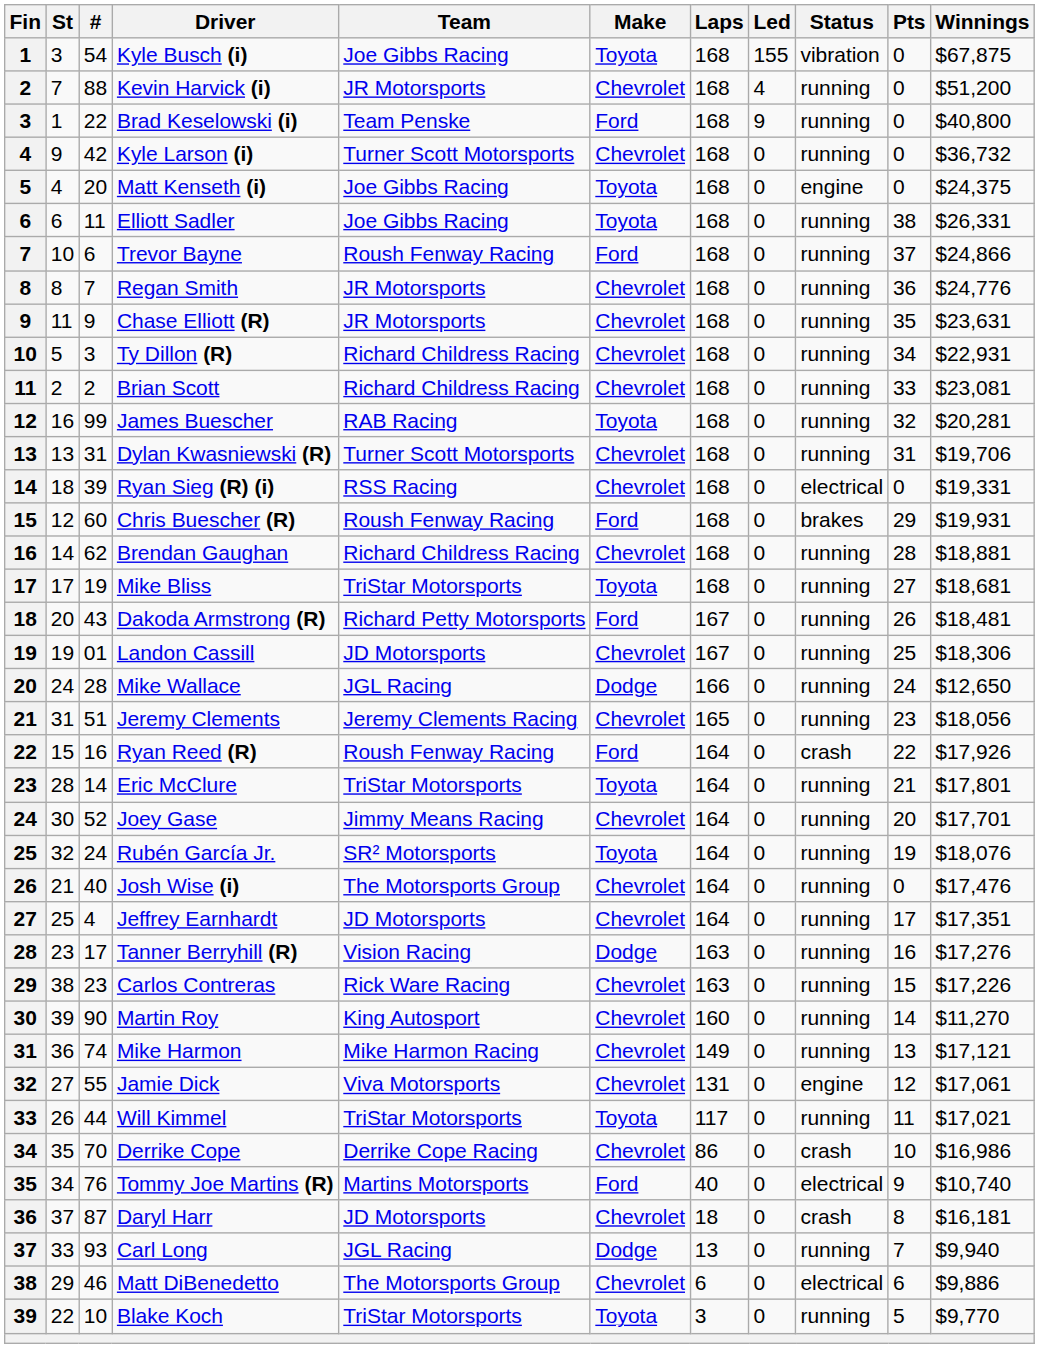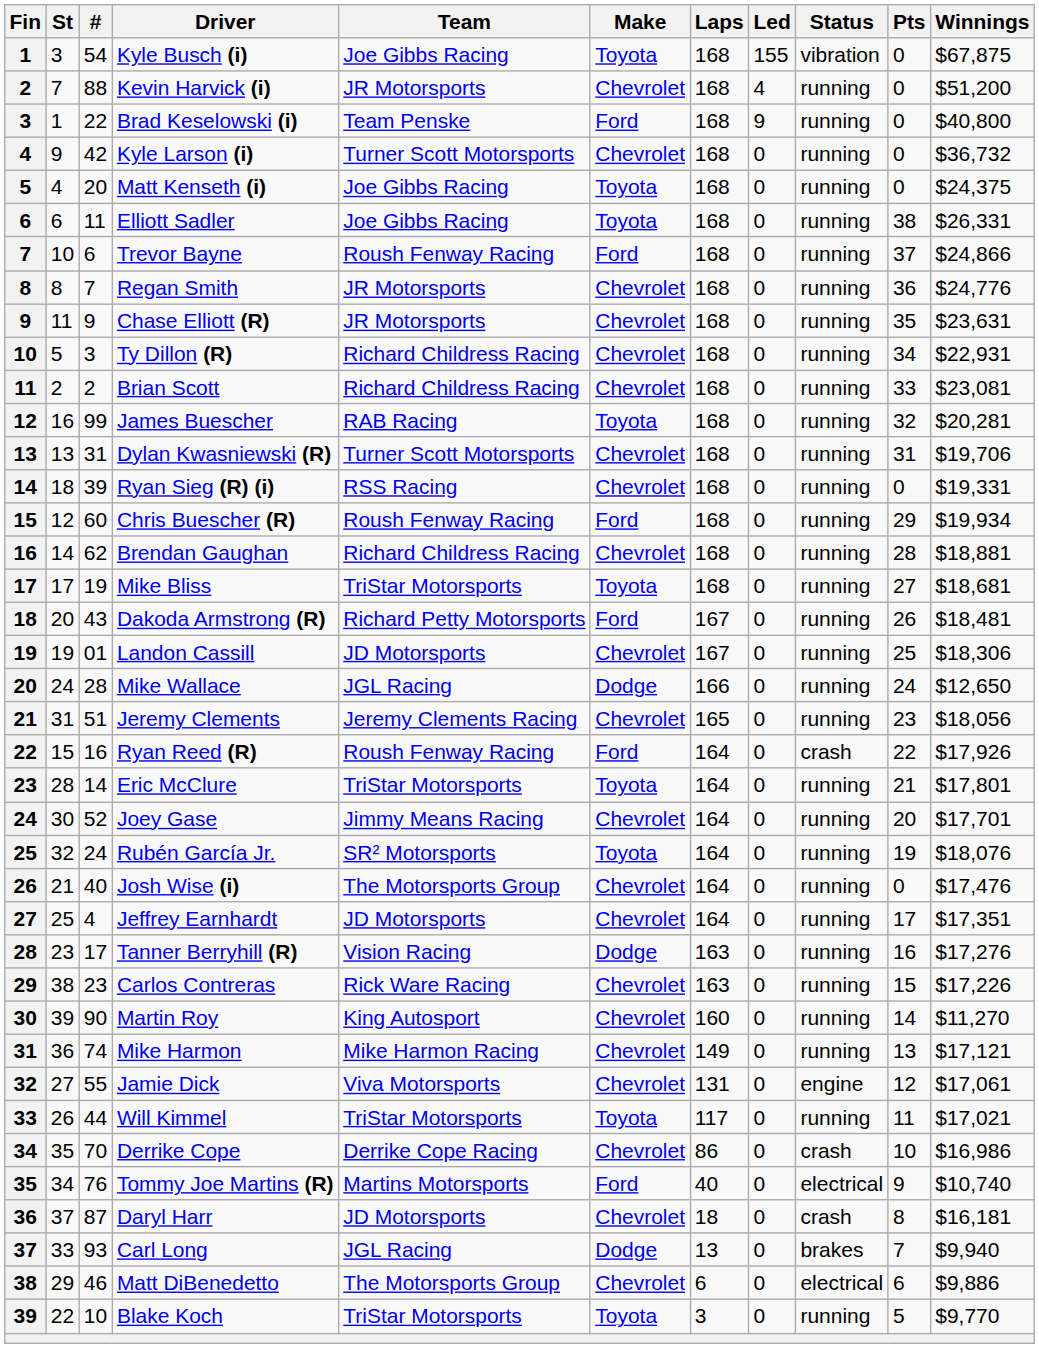 <table class="wikitable" style="font-size:95%">
 <tr>
 <th>Fin</th>
 <th>St</th>
 <th>#</th>
 <th>Driver</th>
 <th>Team</th>
 <th>Make</th>
 <th>Laps</th>
 <th>Led</th>
 <th>Status</th>
 <th>Pts</th>
 <th>Winnings</th>
 </tr>
 <tr>
 <th>1</th>
 <td>3</td>
 <td>54</td>
 <td><a href='#'>Kyle Busch</a> <strong>(i)</strong></td>
 <td><a href='#'>Joe Gibbs Racing</a></td>
 <td><a href='#'>Toyota</a></td>
 <td>168</td>
 <td>155</td>
 <td>vibration</td>
 <td>0</td>
 <td>$67,875</td>
 </tr>
 <tr>
 <th>2</th>
 <td>7</td>
 <td>88</td>
 <td><a href='#'>Kevin Harvick</a> <strong>(i)</strong></td>
 <td><a href='#'>JR Motorsports</a></td>
 <td><a href='#'>Chevrolet</a></td>
 <td>168</td>
 <td>4</td>
 <td>running</td>
 <td>0</td>
 <td>$51,200</td>
 </tr>
 <tr>
 <th>3</th>
 <td>1</td>
 <td>22</td>
 <td><a href='#'>Brad Keselowski</a> <strong>(i)</strong></td>
 <td><a href='#'>Team Penske</a></td>
 <td><a href='#'>Ford</a></td>
 <td>168</td>
 <td>9</td>
 <td>running</td>
 <td>0</td>
 <td>$40,800</td>
 </tr>
 <tr>
 <th>4</th>
 <td>9</td>
 <td>42</td>
 <td><a href='#'>Kyle Larson</a> <strong>(i)</strong></td>
 <td><a href='#'>Turner Scott Motorsports</a></td>
 <td><a href='#'>Chevrolet</a></td>
 <td>168</td>
 <td>0</td>
 <td>running</td>
 <td>0</td>
 <td>$36,732</td>
 </tr>
 <tr>
 <th>5</th>
 <td>4</td>
 <td>20</td>
 <td><a href='#'>Matt Kenseth</a> <strong>(i)</strong></td>
 <td><a href='#'>Joe Gibbs Racing</a></td>
 <td><a href='#'>Toyota</a></td>
 <td>168</td>
 <td>0</td>
-<td>engine</td>
+<td>running</td>
 <td>0</td>
 <td>$24,375</td>
 </tr>
 <tr>
 <th>6</th>
 <td>6</td>
 <td>11</td>
 <td><a href='#'>Elliott Sadler</a></td>
 <td><a href='#'>Joe Gibbs Racing</a></td>
 <td><a href='#'>Toyota</a></td>
 <td>168</td>
 <td>0</td>
 <td>running</td>
 <td>38</td>
 <td>$26,331</td>
 </tr>
 <tr>
 <th>7</th>
 <td>10</td>
 <td>6</td>
 <td><a href='#'>Trevor Bayne</a></td>
 <td><a href='#'>Roush Fenway Racing</a></td>
 <td><a href='#'>Ford</a></td>
 <td>168</td>
 <td>0</td>
 <td>running</td>
 <td>37</td>
 <td>$24,866</td>
 </tr>
 <tr>
 <th>8</th>
 <td>8</td>
 <td>7</td>
 <td><a href='#'>Regan Smith</a></td>
 <td><a href='#'>JR Motorsports</a></td>
 <td><a href='#'>Chevrolet</a></td>
 <td>168</td>
 <td>0</td>
 <td>running</td>
 <td>36</td>
 <td>$24,776</td>
 </tr>
 <tr>
 <th>9</th>
 <td>11</td>
 <td>9</td>
 <td><a href='#'>Chase Elliott</a> <strong>(R)</strong></td>
 <td><a href='#'>JR Motorsports</a></td>
 <td><a href='#'>Chevrolet</a></td>
 <td>168</td>
 <td>0</td>
 <td>running</td>
 <td>35</td>
 <td>$23,631</td>
 </tr>
 <tr>
 <th>10</th>
 <td>5</td>
 <td>3</td>
 <td><a href='#'>Ty Dillon</a> <strong>(R)</strong></td>
 <td><a href='#'>Richard Childress Racing</a></td>
 <td><a href='#'>Chevrolet</a></td>
 <td>168</td>
 <td>0</td>
 <td>running</td>
 <td>34</td>
 <td>$22,931</td>
 </tr>
 <tr>
 <th>11</th>
 <td>2</td>
 <td>2</td>
 <td><a href='#'>Brian Scott</a></td>
 <td><a href='#'>Richard Childress Racing</a></td>
 <td><a href='#'>Chevrolet</a></td>
 <td>168</td>
 <td>0</td>
 <td>running</td>
 <td>33</td>
 <td>$23,081</td>
 </tr>
 <tr>
 <th>12</th>
 <td>16</td>
 <td>99</td>
 <td><a href='#'>James Buescher</a></td>
 <td><a href='#'>RAB Racing</a></td>
 <td><a href='#'>Toyota</a></td>
 <td>168</td>
 <td>0</td>
 <td>running</td>
 <td>32</td>
 <td>$20,281</td>
 </tr>
 <tr>
 <th>13</th>
 <td>13</td>
 <td>31</td>
 <td><a href='#'>Dylan Kwasniewski</a> <strong>(R)</strong></td>
 <td><a href='#'>Turner Scott Motorsports</a></td>
 <td><a href='#'>Chevrolet</a></td>
 <td>168</td>
 <td>0</td>
 <td>running</td>
 <td>31</td>
 <td>$19,706</td>
 </tr>
 <tr>
 <th>14</th>
 <td>18</td>
 <td>39</td>
 <td><a href='#'>Ryan Sieg</a> <strong>(R)</strong> <strong>(i)</strong></td>
 <td><a href='#'>RSS Racing</a></td>
 <td><a href='#'>Chevrolet</a></td>
 <td>168</td>
 <td>0</td>
-<td>electrical</td>
+<td>running</td>
 <td>0</td>
 <td>$19,331</td>
 </tr>
 <tr>
 <th>15</th>
 <td>12</td>
 <td>60</td>
 <td><a href='#'>Chris Buescher</a> <strong>(R)</strong></td>
 <td><a href='#'>Roush Fenway Racing</a></td>
 <td><a href='#'>Ford</a></td>
 <td>168</td>
 <td>0</td>
-<td>brakes</td>
+<td>running</td>
 <td>29</td>
-<td>$19,931</td>
+<td>$19,934</td>
 </tr>
 <tr>
 <th>16</th>
 <td>14</td>
 <td>62</td>
 <td><a href='#'>Brendan Gaughan</a></td>
 <td><a href='#'>Richard Childress Racing</a></td>
 <td><a href='#'>Chevrolet</a></td>
 <td>168</td>
 <td>0</td>
 <td>running</td>
 <td>28</td>
 <td>$18,881</td>
 </tr>
 <tr>
 <th>17</th>
 <td>17</td>
 <td>19</td>
 <td><a href='#'>Mike Bliss</a></td>
 <td><a href='#'>TriStar Motorsports</a></td>
 <td><a href='#'>Toyota</a></td>
 <td>168</td>
 <td>0</td>
 <td>running</td>
 <td>27</td>
 <td>$18,681</td>
 </tr>
 <tr>
 <th>18</th>
 <td>20</td>
 <td>43</td>
 <td><a href='#'>Dakoda Armstrong</a> <strong>(R)</strong></td>
 <td><a href='#'>Richard Petty Motorsports</a></td>
 <td><a href='#'>Ford</a></td>
 <td>167</td>
 <td>0</td>
 <td>running</td>
 <td>26</td>
 <td>$18,481</td>
 </tr>
 <tr>
 <th>19</th>
 <td>19</td>
 <td>01</td>
 <td><a href='#'>Landon Cassill</a></td>
 <td><a href='#'>JD Motorsports</a></td>
 <td><a href='#'>Chevrolet</a></td>
 <td>167</td>
 <td>0</td>
 <td>running</td>
 <td>25</td>
 <td>$18,306</td>
 </tr>
 <tr>
 <th>20</th>
 <td>24</td>
 <td>28</td>
 <td><a href='#'>Mike Wallace</a></td>
 <td><a href='#'>JGL Racing</a></td>
 <td><a href='#'>Dodge</a></td>
 <td>166</td>
 <td>0</td>
 <td>running</td>
 <td>24</td>
 <td>$12,650</td>
 </tr>
 <tr>
 <th>21</th>
 <td>31</td>
 <td>51</td>
 <td><a href='#'>Jeremy Clements</a></td>
 <td><a href='#'>Jeremy Clements Racing</a></td>
 <td><a href='#'>Chevrolet</a></td>
 <td>165</td>
 <td>0</td>
 <td>running</td>
 <td>23</td>
 <td>$18,056</td>
 </tr>
 <tr>
 <th>22</th>
 <td>15</td>
 <td>16</td>
 <td><a href='#'>Ryan Reed</a> <strong>(R)</strong></td>
 <td><a href='#'>Roush Fenway Racing</a></td>
 <td><a href='#'>Ford</a></td>
 <td>164</td>
 <td>0</td>
 <td>crash</td>
 <td>22</td>
 <td>$17,926</td>
 </tr>
 <tr>
 <th>23</th>
 <td>28</td>
 <td>14</td>
 <td><a href='#'>Eric McClure</a></td>
 <td><a href='#'>TriStar Motorsports</a></td>
 <td><a href='#'>Toyota</a></td>
 <td>164</td>
 <td>0</td>
 <td>running</td>
 <td>21</td>
 <td>$17,801</td>
 </tr>
 <tr>
 <th>24</th>
 <td>30</td>
 <td>52</td>
 <td><a href='#'>Joey Gase</a></td>
 <td><a href='#'>Jimmy Means Racing</a></td>
 <td><a href='#'>Chevrolet</a></td>
 <td>164</td>
 <td>0</td>
 <td>running</td>
 <td>20</td>
 <td>$17,701</td>
 </tr>
 <tr>
 <th>25</th>
 <td>32</td>
 <td>24</td>
 <td><a href='#'>Rubén García Jr.</a></td>
 <td><a href='#'>SR² Motorsports</a></td>
 <td><a href='#'>Toyota</a></td>
 <td>164</td>
 <td>0</td>
 <td>running</td>
 <td>19</td>
 <td>$18,076</td>
 </tr>
 <tr>
 <th>26</th>
 <td>21</td>
 <td>40</td>
 <td><a href='#'>Josh Wise</a> <strong>(i)</strong></td>
 <td><a href='#'>The Motorsports Group</a></td>
 <td><a href='#'>Chevrolet</a></td>
 <td>164</td>
 <td>0</td>
 <td>running</td>
 <td>0</td>
 <td>$17,476</td>
 </tr>
 <tr>
 <th>27</th>
 <td>25</td>
 <td>4</td>
 <td><a href='#'>Jeffrey Earnhardt</a></td>
 <td><a href='#'>JD Motorsports</a></td>
 <td><a href='#'>Chevrolet</a></td>
 <td>164</td>
 <td>0</td>
 <td>running</td>
 <td>17</td>
 <td>$17,351</td>
 </tr>
 <tr>
 <th>28</th>
 <td>23</td>
 <td>17</td>
 <td><a href='#'>Tanner Berryhill</a> <strong>(R)</strong></td>
 <td><a href='#'>Vision Racing</a></td>
 <td><a href='#'>Dodge</a></td>
 <td>163</td>
 <td>0</td>
 <td>running</td>
 <td>16</td>
 <td>$17,276</td>
 </tr>
 <tr>
 <th>29</th>
 <td>38</td>
 <td>23</td>
 <td><a href='#'>Carlos Contreras</a></td>
 <td><a href='#'>Rick Ware Racing</a></td>
 <td><a href='#'>Chevrolet</a></td>
 <td>163</td>
 <td>0</td>
 <td>running</td>
 <td>15</td>
 <td>$17,226</td>
 </tr>
 <tr>
 <th>30</th>
 <td>39</td>
 <td>90</td>
 <td><a href='#'>Martin Roy</a></td>
 <td><a href='#'>King Autosport</a></td>
 <td><a href='#'>Chevrolet</a></td>
 <td>160</td>
 <td>0</td>
 <td>running</td>
 <td>14</td>
 <td>$11,270</td>
 </tr>
 <tr>
 <th>31</th>
 <td>36</td>
 <td>74</td>
 <td><a href='#'>Mike Harmon</a></td>
 <td><a href='#'>Mike Harmon Racing</a></td>
 <td><a href='#'>Chevrolet</a></td>
 <td>149</td>
 <td>0</td>
 <td>running</td>
 <td>13</td>
 <td>$17,121</td>
 </tr>
 <tr>
 <th>32</th>
 <td>27</td>
 <td>55</td>
 <td><a href='#'>Jamie Dick</a></td>
 <td><a href='#'>Viva Motorsports</a></td>
 <td><a href='#'>Chevrolet</a></td>
 <td>131</td>
 <td>0</td>
 <td>engine</td>
 <td>12</td>
 <td>$17,061</td>
 </tr>
 <tr>
 <th>33</th>
 <td>26</td>
 <td>44</td>
 <td><a href='#'>Will Kimmel</a></td>
 <td><a href='#'>TriStar Motorsports</a></td>
 <td><a href='#'>Toyota</a></td>
 <td>117</td>
 <td>0</td>
 <td>running</td>
 <td>11</td>
 <td>$17,021</td>
 </tr>
 <tr>
 <th>34</th>
 <td>35</td>
 <td>70</td>
 <td><a href='#'>Derrike Cope</a></td>
 <td><a href='#'>Derrike Cope Racing</a></td>
 <td><a href='#'>Chevrolet</a></td>
 <td>86</td>
 <td>0</td>
 <td>crash</td>
 <td>10</td>
 <td>$16,986</td>
 </tr>
 <tr>
 <th>35</th>
 <td>34</td>
 <td>76</td>
 <td><a href='#'>Tommy Joe Martins</a> <strong>(R)</strong></td>
 <td><a href='#'>Martins Motorsports</a></td>
 <td><a href='#'>Ford</a></td>
 <td>40</td>
 <td>0</td>
 <td>electrical</td>
 <td>9</td>
 <td>$10,740</td>
 </tr>
 <tr>
 <th>36</th>
 <td>37</td>
 <td>87</td>
 <td><a href='#'>Daryl Harr</a></td>
 <td><a href='#'>JD Motorsports</a></td>
 <td><a href='#'>Chevrolet</a></td>
 <td>18</td>
 <td>0</td>
 <td>crash</td>
 <td>8</td>
 <td>$16,181</td>
 </tr>
 <tr>
 <th>37</th>
 <td>33</td>
 <td>93</td>
 <td><a href='#'>Carl Long</a></td>
 <td><a href='#'>JGL Racing</a></td>
 <td><a href='#'>Dodge</a></td>
 <td>13</td>
 <td>0</td>
-<td>running</td>
+<td>brakes</td>
 <td>7</td>
 <td>$9,940</td>
 </tr>
 <tr>
 <th>38</th>
 <td>29</td>
 <td>46</td>
 <td><a href='#'>Matt DiBenedetto</a></td>
 <td><a href='#'>The Motorsports Group</a></td>
 <td><a href='#'>Chevrolet</a></td>
 <td>6</td>
 <td>0</td>
 <td>electrical</td>
 <td>6</td>
 <td>$9,886</td>
 </tr>
 <tr>
 <th>39</th>
 <td>22</td>
 <td>10</td>
 <td><a href='#'>Blake Koch</a></td>
 <td><a href='#'>TriStar Motorsports</a></td>
 <td><a href='#'>Toyota</a></td>
 <td>3</td>
 <td>0</td>
 <td>running</td>
 <td>5</td>
 <td>$9,770</td>
 </tr>
 <tr>
 <th colspan="11"></th>
 </tr>
 </table>
